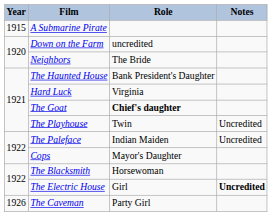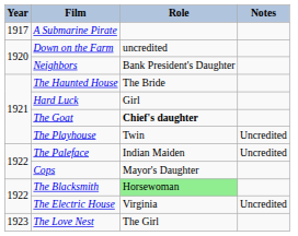 <table class="wikitable" style="font-size:90%;">
 <tr>
 <th style="background:#B0C4DE;">Year</th>
 <th style="background:#B0C4DE;">Film</th>
 <th style="background:#B0C4DE;">Role</th>
 <th style="background:#B0C4DE;">Notes</th>
 </tr>
 <tr>
-<td>1915</td>
+<td>1917</td>
 <td><em><a href='#'>A Submarine Pirate</a></em></td>
 <td></td>
 <td></td>
 </tr>
 <tr>
 <td rowspan=2>1920</td>
 <td><em><a href='#'>Down on the Farm</a></em></td>
 <td>uncredited</td>
 <td></td>
 </tr>
 <tr>
 <td><em><a href='#'>Neighbors</a></em></td>
-<td>The Bride</td>
+<td>Bank President's Daughter</td>
 <td></td>
 </tr>
 <tr>
 <td rowspan=4>1921</td>
 <td><em><a href='#'>The Haunted House</a></em></td>
-<td>Bank President's Daughter</td>
+<td>The Bride</td>
 <td></td>
 </tr>
 <tr>
 <td><em><a href='#'>Hard Luck</a></em></td>
-<td>Virginia</td>
+<td>Girl</td>
 <td></td>
 </tr>
 <tr>
 <td><em><a href='#'>The Goat</a></em></td>
 <td><strong>Chief's daughter</strong></td>
 <td></td>
 </tr>
 <tr>
 <td><em><a href='#'>The Playhouse</a></em></td>
 <td>Twin</td>
 <td>Uncredited</td>
 </tr>
 <tr>
 <td rowspan=2>1922</td>
 <td><em><a href='#'>The Paleface</a></em></td>
 <td>Indian Maiden</td>
 <td>Uncredited</td>
 </tr>
 <tr>
 <td><em><a href='#'>Cops</a></em></td>
 <td>Mayor's Daughter</td>
 <td></td>
 </tr>
 <tr>
 <td rowspan=2>1922</td>
 <td><em><a href='#'>The Blacksmith</a></em></td>
-<td>Horsewoman</td>
+<td style="background: lightgreen;">Horsewoman</td>
 <td></td>
 </tr>
 <tr>
 <td><em><a href='#'>The Electric House</a></em></td>
-<td>Girl</td>
-<td><strong>Uncredited</strong></td>
+<td>Virginia</td>
+<td>Uncredited</td>
 </tr>
 <tr>
-<td>1926</td>
-<td><em><a href='#'>The Caveman</a></em></td>
-<td>Party Girl</td>
+<td>1923</td>
+<td><em><a href='#'>The Love Nest</a></em></td>
+<td>The Girl</td>
 <td></td>
 </tr>
 </table>
